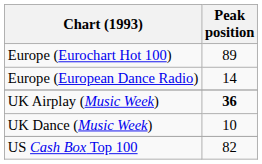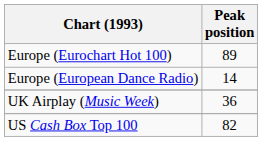 <table class="wikitable sortable">
 <tr>
 <th>Chart (1993)</th>
 <th>Peak<br>position</th>
 </tr>
 <tr>
 <td>Europe (<a href='#'>Eurochart Hot 100</a>)</td>
 <td align="center">89</td>
 </tr>
 <tr>
 <td>Europe (<a href='#'>European Dance Radio</a>)</td>
 <td align="center">14</td>
 </tr>
 <tr>
 </tr>
 <tr>
 <td>UK Airplay (<em><a href='#'>Music Week</a></em>)</td>
-<td align="center"><strong>36</strong></td>
-</tr>
-<tr>
-<td>UK Dance (<em><a href='#'>Music Week</a></em>)</td>
-<td align="center">10</td>
+<td align="center">36</td>
 </tr>
 <tr>
 </tr>
 <tr>
 </tr>
 <tr>
 </tr>
 <tr>
 </tr>
 <tr>
 <td>US <a href='#'><em>Cash Box</em> Top 100</a></td>
 <td align="center">82</td>
 </tr>
 </table>
